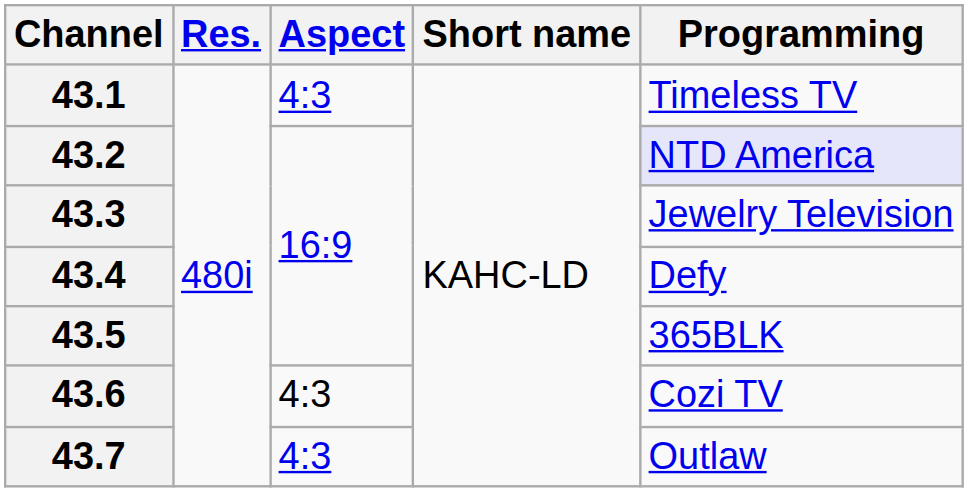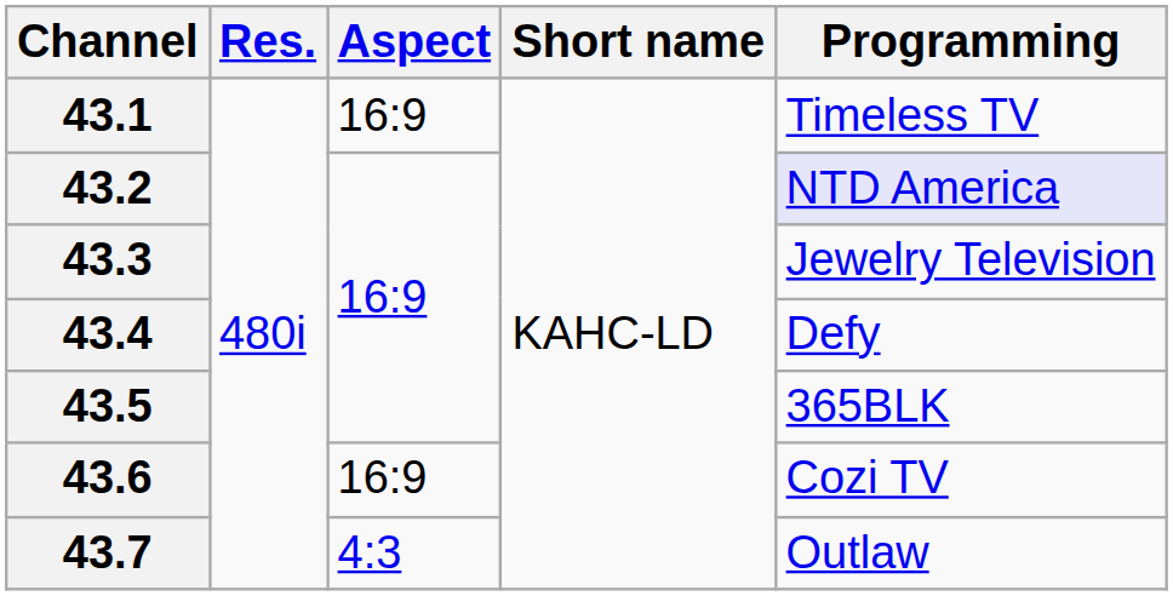 <table class="wikitable">
 <tr>
 <th scope = "col">Channel</th>
 <th scope = "col"><a href='#'>Res.</a></th>
 <th scope = "col"><a href='#'>Aspect</a></th>
 <th scope = "col">Short name</th>
 <th scope = "col">Programming</th>
 </tr>
 <tr>
 <th scope = "row">43.1</th>
 <td rowspan="7"><a href='#'>480i</a></td>
-<td><a href='#'>4:3</a></td>
+<td>16:9</td>
 <td rowspan="7">KAHC-LD</td>
 <td><a href='#'>Timeless TV</a></td>
 </tr>
 <tr>
 <th scope = "row">43.2</th>
 <td rowspan="4"><a href='#'>16:9</a></td>
 <td style="background: lavender;"><a href='#'>NTD America</a></td>
 </tr>
 <tr>
 <th scope = "row">43.3</th>
 <td><a href='#'>Jewelry Television</a></td>
 </tr>
 <tr>
 <th scope = "row">43.4</th>
 <td><a href='#'>Defy</a></td>
 </tr>
 <tr>
 <th scope = "row">43.5</th>
 <td><a href='#'>365BLK</a></td>
 </tr>
 <tr>
 <th scope = "row">43.6</th>
-<td>4:3</td>
+<td>16:9</td>
 <td><a href='#'>Cozi TV</a></td>
 </tr>
 <tr>
 <th scope = "row">43.7</th>
 <td><a href='#'>4:3</a></td>
 <td><a href='#'>Outlaw</a></td>
 </tr>
 </table>
